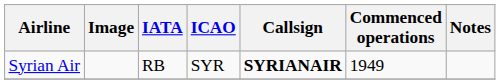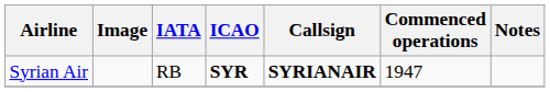 <table class="wikitable sortable">
 <tr valign="middle">
 <th>Airline</th>
 <th>Image</th>
 <th><a href='#'>IATA</a></th>
 <th><a href='#'>ICAO</a></th>
 <th>Callsign</th>
 <th>Commenced<br>operations</th>
 <th>Notes</th>
 </tr>
 <tr>
 <td><a href='#'>Syrian Air</a></td>
 <td></td>
 <td>RB</td>
-<td>SYR</td>
+<td><strong>SYR</strong></td>
 <td><strong>SYRIANAIR</strong></td>
-<td>1949</td>
+<td>1947</td>
 <td></td>
 </tr>
 <tr>
 </tr>
 </table>
